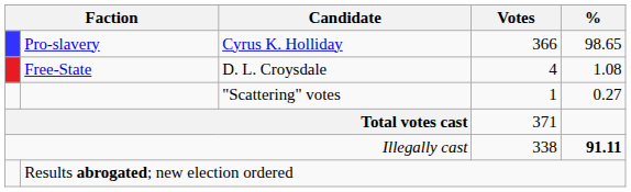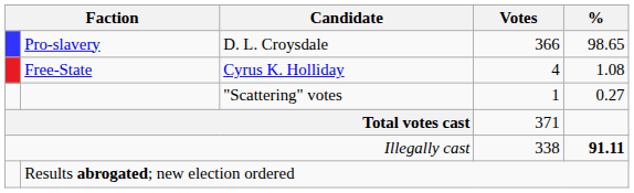 <table class="wikitable plainrowheaders" style="text-align:center;">
 <tr>
 </tr>
 <tr>
 <th scope="col" colspan="2" style="width: 15em">Faction</th>
 <th scope="col" style="width: 15em">Candidate</th>
 <th scope="col" style="width: 5em">Votes</th>
 <th scope="col" style="width: 3.5em">%</th>
 </tr>
 <tr>
 <td style="width: 0.5em; background-color:#3333FF"></td>
 <td style="text-align: left"><a href='#'>Pro-slavery</a></td>
-<td style="text-align: left"><a href='#'>Cyrus K. Holliday</a></td>
+<td style="text-align: left">D. L. Croysdale</td>
 <td style="text-align: right; margin-right: 0.5em">366</td>
 <td style="text-align: right; margin-right: 0.5em">98.65</td>
 </tr>
 <tr>
 <td style="width: 0.5em; background-color:#E81B23"></td>
 <td style="text-align: left"><a href='#'>Free-State</a></td>
-<td style="text-align: left">D. L. Croysdale</td>
+<td style="text-align: left"><a href='#'>Cyrus K. Holliday</a></td>
 <td style="text-align: right; margin-right: 0.5em">4</td>
 <td style="text-align: right; margin-right: 0.5em">1.08</td>
 </tr>
 <tr>
 <td style="width: 0.5em"></td>
 <td style="text-align: left"></td>
 <td style="text-align: left">"Scattering" votes</td>
 <td style="text-align: right; margin-right: 0.5em">1</td>
 <td style="text-align: right; margin-right: 0.5em">0.27</td>
 </tr>
 <tr>
 <th colspan="3" style="text-align:right;">Total votes cast</th>
 <td style="text-align:right;">371</td>
 <td style="text-align:right;"></td>
 </tr>
 <tr>
 <td colspan="3" style="text-align:right;"><em>Illegally cast</em></td>
 <td style="text-align:right;">338</td>
 <td style="text-align:right;"><strong>91.11</strong></td>
 </tr>
 <tr>
 <td style="width: 0.5em;"></td>
 <td colspan="4" style="text-align:left;">Results <strong>abrogated</strong>; new election ordered</td>
 </tr>
 </table>
